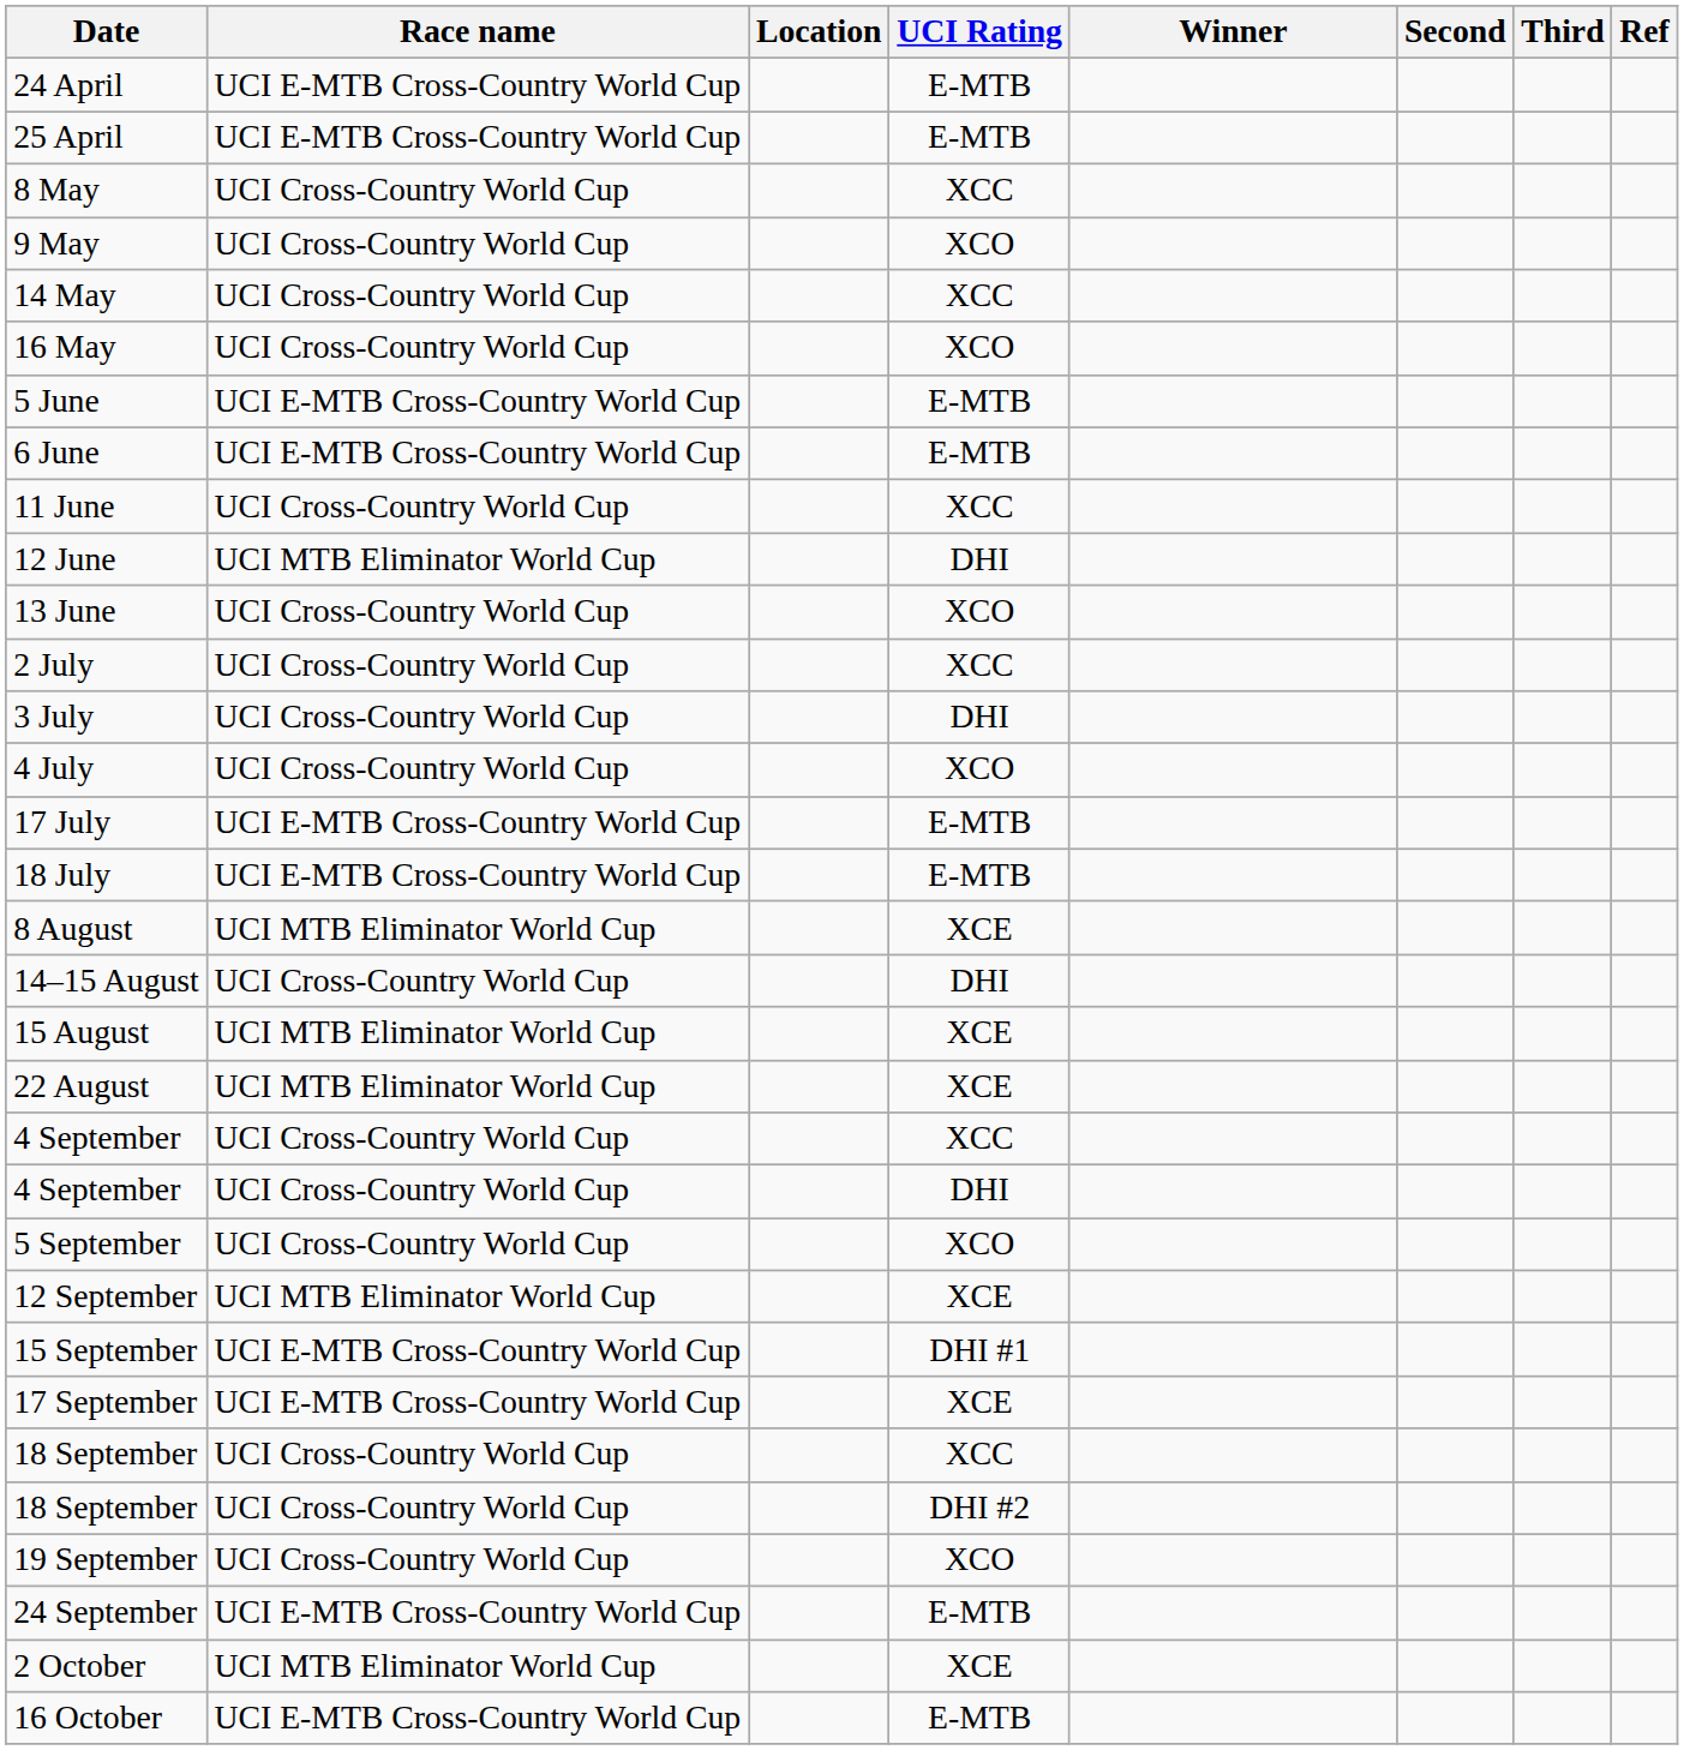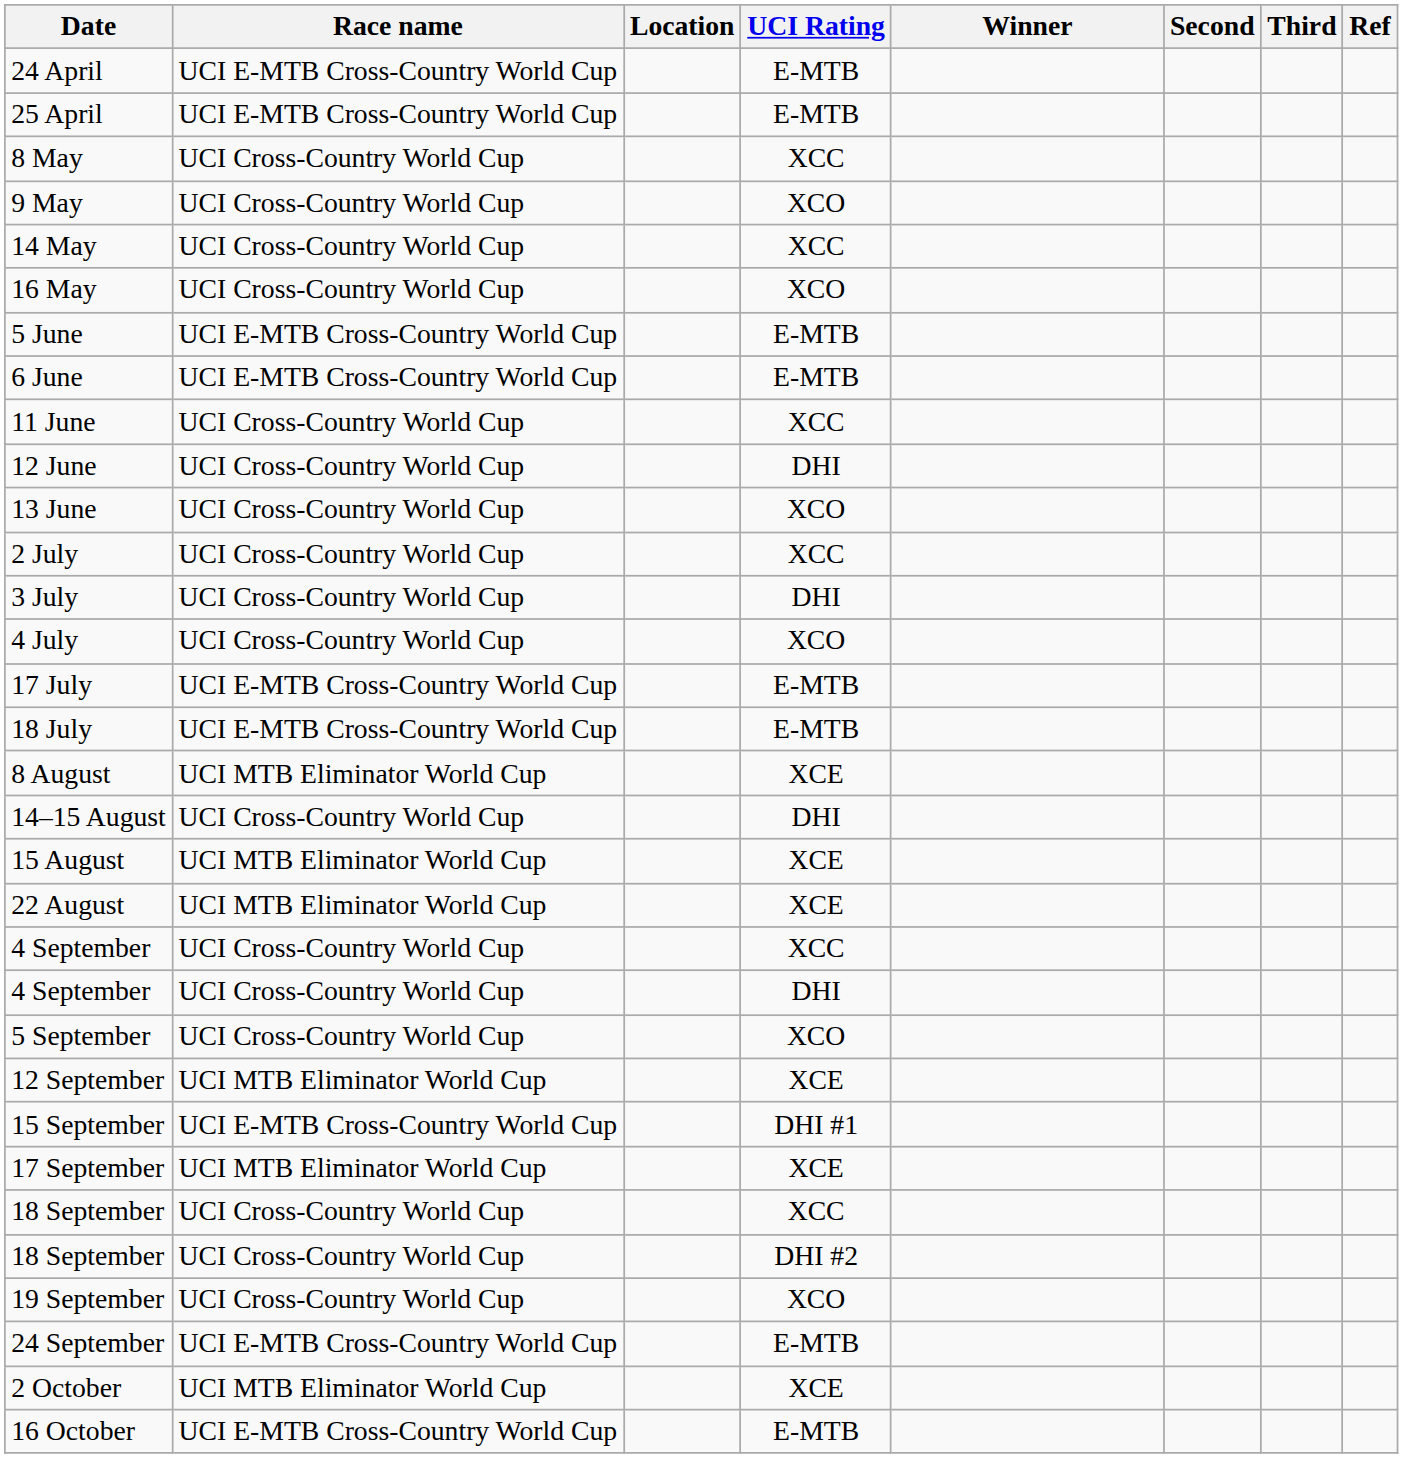 <table class="wikitable sortable">
 <tr>
 <th>Date</th>
 <th>Race name</th>
 <th>Location</th>
 <th><a href='#'>UCI Rating</a></th>
 <th width=150px>Winner</th>
 <th>Second</th>
 <th>Third</th>
 <th>Ref</th>
 </tr>
 <tr>
 <td>24 April</td>
 <td>UCI E-MTB Cross-Country World Cup</td>
 <td></td>
 <td align=center>E-MTB</td>
 <td><br></td>
 <td><br></td>
 <td><br></td>
 <td align=center></td>
 </tr>
 <tr>
 <td>25 April</td>
 <td>UCI E-MTB Cross-Country World Cup</td>
 <td></td>
 <td align=center>E-MTB</td>
 <td><br></td>
 <td><br></td>
 <td><br></td>
 <td align=center></td>
 </tr>
 <tr>
 <td>8 May</td>
 <td>UCI Cross-Country World Cup</td>
 <td></td>
 <td align=center>XCC</td>
 <td><br></td>
 <td><br></td>
 <td><br></td>
 <td align=center></td>
 </tr>
 <tr>
 <td>9 May</td>
 <td>UCI Cross-Country World Cup</td>
 <td></td>
 <td align=center>XCO</td>
 <td><br></td>
 <td><br></td>
 <td><br></td>
 <td align=center></td>
 </tr>
 <tr>
 <td>14 May</td>
 <td>UCI Cross-Country World Cup</td>
 <td></td>
 <td align=center>XCC</td>
 <td><br></td>
 <td><br></td>
 <td><br></td>
 <td align=center></td>
 </tr>
 <tr>
 <td>16 May</td>
 <td>UCI Cross-Country World Cup</td>
 <td></td>
 <td align=center>XCO</td>
 <td><br></td>
 <td><br></td>
 <td><br></td>
 <td align=center></td>
 </tr>
 <tr>
 <td>5 June</td>
 <td>UCI E-MTB Cross-Country World Cup</td>
 <td></td>
 <td align=center>E-MTB</td>
 <td><br></td>
 <td><br></td>
 <td><br></td>
 <td align=center></td>
 </tr>
 <tr>
 <td>6 June</td>
 <td>UCI E-MTB Cross-Country World Cup</td>
 <td></td>
 <td align=center>E-MTB</td>
 <td><br></td>
 <td><br></td>
 <td><br></td>
 <td align=center></td>
 </tr>
 <tr>
 <td>11 June</td>
 <td>UCI Cross-Country World Cup</td>
 <td></td>
 <td align=center>XCC</td>
 <td><br></td>
 <td><br></td>
 <td><br></td>
 <td align=center></td>
 </tr>
 <tr>
 <td>12 June</td>
-<td>UCI MTB Eliminator World Cup</td>
+<td>UCI Cross-Country World Cup</td>
 <td></td>
 <td align=center>DHI</td>
 <td><br></td>
 <td><br></td>
 <td><br></td>
 <td align=center></td>
 </tr>
 <tr>
 <td>13 June</td>
 <td>UCI Cross-Country World Cup</td>
 <td></td>
 <td align=center>XCO</td>
 <td><br></td>
 <td><br></td>
 <td><br></td>
 <td align=center></td>
 </tr>
 <tr>
 <td>2 July</td>
 <td>UCI Cross-Country World Cup</td>
 <td></td>
 <td align=center>XCC</td>
 <td><br></td>
 <td><br></td>
 <td><br></td>
 <td align=center></td>
 </tr>
 <tr>
 <td>3 July</td>
 <td>UCI Cross-Country World Cup</td>
 <td></td>
 <td align=center>DHI</td>
 <td><br></td>
 <td><br></td>
 <td><br></td>
 <td align=center></td>
 </tr>
 <tr>
 <td>4 July</td>
 <td>UCI Cross-Country World Cup</td>
 <td></td>
 <td align=center>XCO</td>
 <td><br></td>
 <td><br></td>
 <td><br></td>
 <td align=center></td>
 </tr>
 <tr>
 <td>17 July</td>
 <td>UCI E-MTB Cross-Country World Cup</td>
 <td></td>
 <td align=center>E-MTB</td>
 <td><br></td>
 <td><br></td>
 <td><br></td>
 <td align=center></td>
 </tr>
 <tr>
 <td>18 July</td>
 <td>UCI E-MTB Cross-Country World Cup</td>
 <td></td>
 <td align=center>E-MTB</td>
 <td><br></td>
 <td><br></td>
 <td><br></td>
 <td align=center></td>
 </tr>
 <tr>
 <td>8 August</td>
 <td>UCI MTB Eliminator World Cup</td>
 <td></td>
 <td align=center>XCE</td>
 <td><br></td>
 <td><br></td>
 <td><br></td>
 <td align=center></td>
 </tr>
 <tr>
 <td>14–15 August</td>
 <td>UCI Cross-Country World Cup</td>
 <td></td>
 <td align=center>DHI</td>
 <td><br></td>
 <td><br></td>
 <td><br></td>
 <td align=center></td>
 </tr>
 <tr>
 <td>15 August</td>
 <td>UCI MTB Eliminator World Cup</td>
 <td></td>
 <td align=center>XCE</td>
 <td><br></td>
 <td><br></td>
 <td><br></td>
 <td align=center></td>
 </tr>
 <tr>
 <td>22 August</td>
 <td>UCI MTB Eliminator World Cup</td>
 <td></td>
 <td align=center>XCE</td>
 <td><br></td>
 <td><br></td>
 <td><br></td>
 <td align=center></td>
 </tr>
 <tr>
 <td>4 September</td>
 <td>UCI Cross-Country World Cup</td>
 <td></td>
 <td align=center>XCC</td>
 <td><br></td>
 <td><br></td>
 <td><br></td>
 <td align=center></td>
 </tr>
 <tr>
 <td>4 September</td>
 <td>UCI Cross-Country World Cup</td>
 <td></td>
 <td align=center>DHI</td>
 <td><br></td>
 <td><br></td>
 <td><br></td>
 <td align=center></td>
 </tr>
 <tr>
 <td>5 September</td>
 <td>UCI Cross-Country World Cup</td>
 <td></td>
 <td align=center>XCO</td>
 <td><br></td>
 <td><br></td>
 <td><br></td>
 <td align=center></td>
 </tr>
 <tr>
 <td>12 September</td>
 <td>UCI MTB Eliminator World Cup</td>
 <td></td>
 <td align=center>XCE</td>
 <td><br></td>
 <td><br></td>
 <td><br></td>
 <td align=center></td>
 </tr>
 <tr>
 <td>15 September</td>
 <td>UCI E-MTB Cross-Country World Cup</td>
 <td></td>
 <td align=center>DHI #1</td>
 <td><br></td>
 <td><br></td>
 <td><br></td>
 <td align=center></td>
 </tr>
 <tr>
 <td>17 September</td>
-<td>UCI E-MTB Cross-Country World Cup</td>
+<td>UCI MTB Eliminator World Cup</td>
 <td></td>
 <td align=center>XCE</td>
 <td><br></td>
 <td><br></td>
 <td><br></td>
 <td align=center></td>
 </tr>
 <tr>
 <td>18 September</td>
 <td>UCI Cross-Country World Cup</td>
 <td></td>
 <td align=center>XCC</td>
 <td><br></td>
 <td><br></td>
 <td><br></td>
 <td align=center></td>
 </tr>
 <tr>
 <td>18 September</td>
 <td>UCI Cross-Country World Cup</td>
 <td></td>
 <td align=center>DHI #2</td>
 <td><br></td>
 <td><br></td>
 <td><br></td>
 <td align=center></td>
 </tr>
 <tr>
 <td>19 September</td>
 <td>UCI Cross-Country World Cup</td>
 <td></td>
 <td align=center>XCO</td>
 <td><br></td>
 <td><br></td>
 <td><br></td>
 <td align=center></td>
 </tr>
 <tr>
 <td>24 September</td>
 <td>UCI E-MTB Cross-Country World Cup</td>
 <td></td>
 <td align=center>E-MTB</td>
 <td><br></td>
 <td><br></td>
 <td><br></td>
 <td align=center></td>
 </tr>
 <tr>
 <td>2 October</td>
 <td>UCI MTB Eliminator World Cup</td>
 <td></td>
 <td align=center>XCE</td>
 <td><br></td>
 <td><br></td>
 <td><br></td>
 <td align=center></td>
 </tr>
 <tr>
 <td>16 October</td>
 <td>UCI E-MTB Cross-Country World Cup</td>
 <td></td>
 <td align=center>E-MTB</td>
 <td><br></td>
 <td><br></td>
 <td><br></td>
 <td align=center></td>
 </tr>
 </table>
